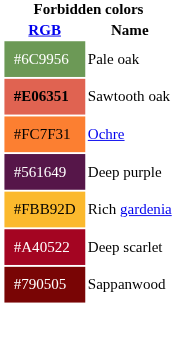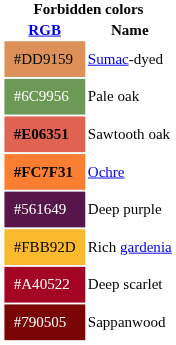 <table class="standard" style="float:right">
 <tr>
 <th colspan="2">Forbidden сolors</th>
 </tr>
 <tr>
 <th><a href='#'>RGB</a></th>
 <th>Name</th>
+</tr>
+<tr>
+<td style="background-color:#dd9159; padding:10px;">#DD9159</td>
+<td><a href='#'>Sumac</a>-dyed</td>
 </tr>
 <tr>
 <td style="background-color:#6C9956; padding:10px;; color:#ffffff;">#6C9956</td>
 <td>Pale oak</td>
 </tr>
 <tr>
 <td style="background-color:#E06351; padding:10px;"><strong>#E06351</strong></td>
 <td>Sawtooth oak</td>
 </tr>
 <tr>
-<td style="background-color:#FC7F31; padding:10px;">#FC7F31</td>
+<td style="background-color:#FC7F31; padding:10px;"><strong>#FC7F31</strong></td>
 <td><a href='#'>Ochre</a></td>
 </tr>
 <tr>
 <td style="background-color:#561649; padding:10px; color:#ffffff;">#561649</td>
 <td>Deep purple</td>
 </tr>
 <tr>
 <td style="background-color:#FBB92D; padding:10px;">#FBB92D</td>
 <td>Rich <a href='#'>gardenia</a></td>
 </tr>
 <tr>
 <td style="background-color:#A40522; padding:10px; color:#ffffff;">#A40522</td>
 <td>Deep scarlet</td>
 </tr>
 <tr>
 <td style="background-color:#790505;  padding:10px; color:#ffffff;">#790505</td>
 <td>Sappanwood</td>
 </tr>
 </table>
